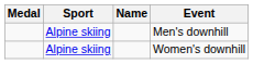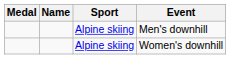 <table class="wikitable sortable" style="font-size:90%">
 <tr>
 <th>Medal</th>
+<th>Name</th>
 <th>Sport</th>
-<th>Name</th>
 <th>Event</th>
 </tr>
 <tr>
 <td></td>
+<td></td>
 <td><a href='#'>Alpine skiing</a></td>
-<td></td>
 <td>Men's downhill</td>
 </tr>
 <tr>
 <td></td>
+<td></td>
 <td><a href='#'>Alpine skiing</a></td>
-<td></td>
 <td>Women's downhill</td>
 </tr>
 </table>
